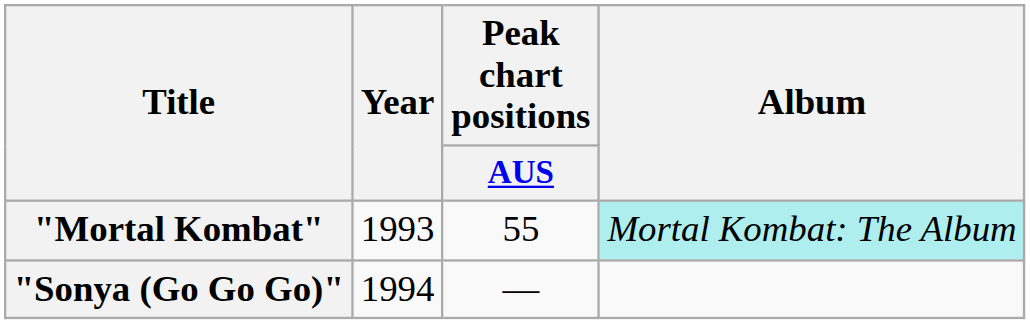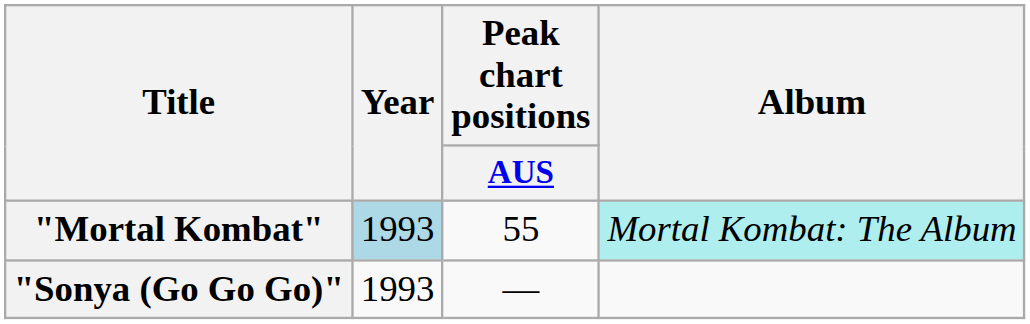 <table class="wikitable plainrowheaders" style="text-align:center;">
 <tr>
 <th scope="col" rowspan="2">Title</th>
 <th scope="col" rowspan="2">Year</th>
 <th scope="col" colspan="1">Peak chart positions</th>
 <th scope="col" rowspan="2">Album</th>
 </tr>
 <tr>
 <th scope="col" style="width:3em;font-size:90%;"><a href='#'>AUS</a><br></th>
 </tr>
 <tr>
 <th scope="row">"Mortal Kombat"</th>
-<td>1993</td>
+<td style="background: lightblue;">1993</td>
 <td>55</td>
 <td style="background: paleturquoise;"><em>Mortal Kombat: The Album</em></td>
 </tr>
 <tr>
 <th scope="row">"Sonya (Go Go Go)"</th>
-<td>1994</td>
+<td>1993</td>
 <td>—</td>
 <td></td>
 </tr>
 </table>
